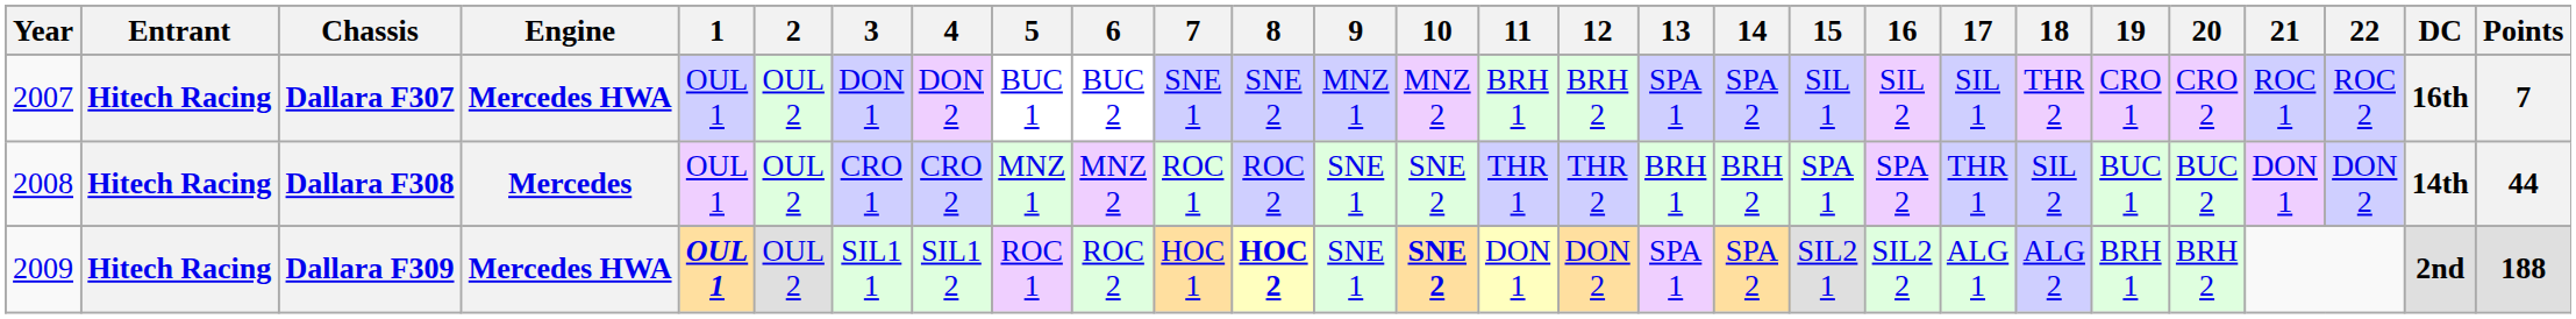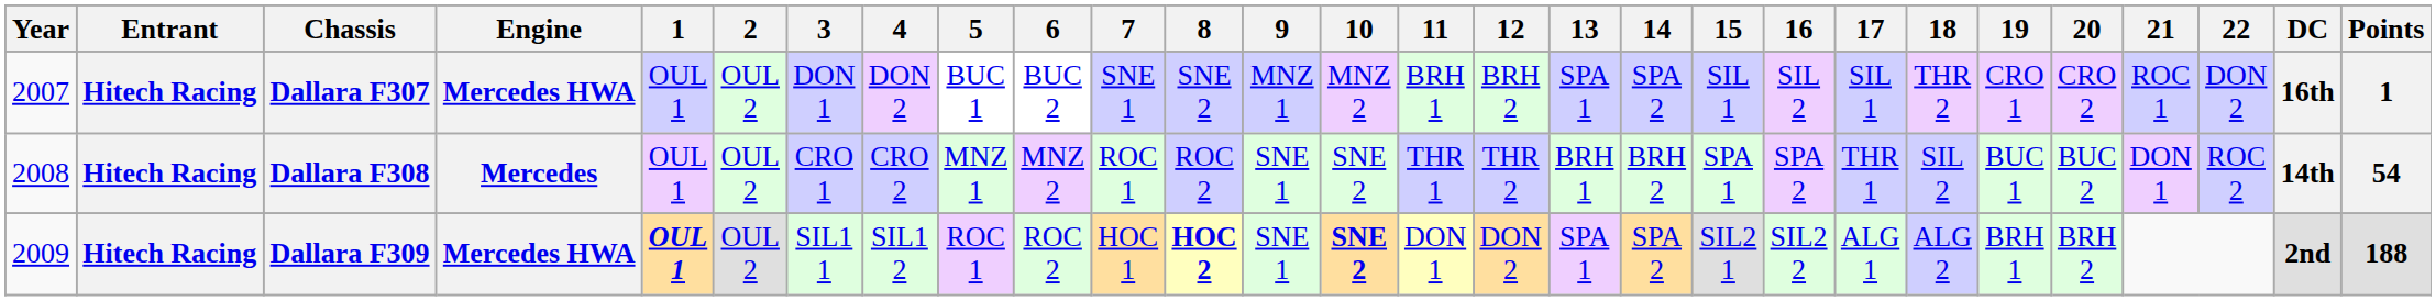 <table class="wikitable" style="text-align:center; font-size:85%">
 <tr>
 <th>Year</th>
 <th>Entrant</th>
 <th>Chassis</th>
 <th>Engine</th>
 <th>1</th>
 <th>2</th>
 <th>3</th>
 <th>4</th>
 <th>5</th>
 <th>6</th>
 <th>7</th>
 <th>8</th>
 <th>9</th>
 <th>10</th>
 <th>11</th>
 <th>12</th>
 <th>13</th>
 <th>14</th>
 <th>15</th>
 <th>16</th>
 <th>17</th>
 <th>18</th>
 <th>19</th>
 <th>20</th>
 <th>21</th>
 <th>22</th>
 <th>DC</th>
 <th>Points</th>
 </tr>
 <tr>
 <td><a href='#'>2007</a></td>
 <th nowrap><a href='#'>Hitech Racing</a></th>
 <th nowrap><a href='#'>Dallara F307</a></th>
 <th nowrap><a href='#'>Mercedes HWA</a></th>
 <td style=background:#CFCFFF><a href='#'>OUL<br>1</a><br></td>
 <td style=background:#DFFFDF><a href='#'>OUL<br>2</a><br></td>
 <td style=background:#CFCFFF><a href='#'>DON<br>1</a><br></td>
 <td style=background:#EFCFFF><a href='#'>DON<br>2</a><br></td>
 <td style=background:#FFFFFF><a href='#'>BUC<br>1</a><br></td>
 <td style=background:#FFFFFF><a href='#'>BUC<br>2</a><br></td>
 <td style=background:#CFCFFF><a href='#'>SNE<br>1</a><br></td>
 <td style=background:#CFCFFF><a href='#'>SNE<br>2</a><br></td>
 <td style=background:#CFCFFF><a href='#'>MNZ<br>1</a><br></td>
 <td style=background:#EFCFFF><a href='#'>MNZ<br>2</a><br></td>
 <td style=background:#DFFFDF><a href='#'>BRH<br>1</a><br></td>
 <td style=background:#DFFFDF><a href='#'>BRH<br>2</a><br></td>
 <td style=background:#CFCFFF><a href='#'>SPA<br>1</a><br></td>
 <td style=background:#CFCFFF><a href='#'>SPA<br>2</a><br></td>
 <td style=background:#CFCFFF><a href='#'>SIL<br>1</a><br></td>
 <td style=background:#EFCFFF><a href='#'>SIL<br>2</a><br></td>
 <td style=background:#CFCFFF><a href='#'>SIL<br>1</a><br></td>
 <td style=background:#EFCFFF><a href='#'>THR<br>2</a><br></td>
 <td style=background:#EFCFFF><a href='#'>CRO<br>1</a><br></td>
 <td style=background:#EFCFFF><a href='#'>CRO<br>2</a><br></td>
 <td style=background:#CFCFFF><a href='#'>ROC<br>1</a><br></td>
-<td style=background:#CFCFFF><a href='#'>ROC<br>2</a><br></td>
+<td style=background:#CFCFFF><a href='#'>DON<br>2</a><br></td>
 <th>16th</th>
-<th>7</th>
+<th>1</th>
 </tr>
 <tr>
 <td><a href='#'>2008</a></td>
 <th nowrap><a href='#'>Hitech Racing</a></th>
 <th nowrap><a href='#'>Dallara F308</a></th>
 <th nowrap><a href='#'>Mercedes</a></th>
 <td style=background:#EFCFFF><a href='#'>OUL<br>1</a><br></td>
 <td style=background:#DFFFDF><a href='#'>OUL<br>2</a><br></td>
 <td style=background:#CFCFFF><a href='#'>CRO<br>1</a><br></td>
 <td style=background:#CFCFFF><a href='#'>CRO<br>2</a><br></td>
 <td style=background:#DFFFDF><a href='#'>MNZ<br>1</a><br></td>
 <td style=background:#EFCFFF><a href='#'>MNZ<br>2</a><br></td>
 <td style=background:#DFFFDF><a href='#'>ROC<br>1</a><br></td>
 <td style=background:#CFCFFF><a href='#'>ROC<br>2</a><br></td>
 <td style=background:#DFFFDF><a href='#'>SNE<br>1</a><br></td>
 <td style=background:#DFFFDF><a href='#'>SNE<br>2</a><br></td>
 <td style=background:#CFCFFF><a href='#'>THR<br>1</a><br></td>
 <td style=background:#CFCFFF><a href='#'>THR<br>2</a><br></td>
 <td style=background:#DFFFDF><a href='#'>BRH<br>1</a><br></td>
 <td style=background:#DFFFDF><a href='#'>BRH<br>2</a><br></td>
 <td style=background:#DFFFDF><a href='#'>SPA<br>1</a><br></td>
 <td style=background:#EFCFFF><a href='#'>SPA<br>2</a><br></td>
 <td style=background:#CFCFFF><a href='#'>THR<br>1</a><br></td>
 <td style=background:#CFCFFF><a href='#'>SIL<br>2</a><br></td>
 <td style=background:#DFFFDF><a href='#'>BUC<br>1</a><br></td>
 <td style=background:#DFFFDF><a href='#'>BUC<br>2</a><br></td>
 <td style=background:#EFCFFF><a href='#'>DON<br>1</a><br></td>
-<td style=background:#CFCFFF><a href='#'>DON<br>2</a><br></td>
+<td style=background:#CFCFFF><a href='#'>ROC<br>2</a><br></td>
 <th>14th</th>
-<th>44</th>
+<th>54</th>
 </tr>
 <tr>
 <td><a href='#'>2009</a></td>
 <th nowrap><a href='#'>Hitech Racing</a></th>
 <th nowrap><a href='#'>Dallara F309</a></th>
 <th nowrap><a href='#'>Mercedes HWA</a></th>
 <td style=background:#FFDF9F><strong><em><a href='#'>OUL<br>1</a><br></em></strong></td>
 <td style=background:#DFDFDF><a href='#'>OUL<br>2</a><br></td>
 <td style=background:#DFFFDF><a href='#'>SIL1<br>1</a><br></td>
 <td style=background:#DFFFDF><a href='#'>SIL1<br>2</a><br></td>
 <td style=background:#EFCFFF><a href='#'>ROC<br>1</a><br></td>
 <td style=background:#DFFFDF><a href='#'>ROC<br>2</a><br></td>
 <td style=background:#FFDF9F><a href='#'>HOC<br>1</a><br></td>
 <td style=background:#FFFFBF><strong><a href='#'>HOC<br>2</a><br></strong></td>
 <td style=background:#DFFFDF><a href='#'>SNE<br>1</a><br></td>
 <td style=background:#FFDF9F><strong><a href='#'>SNE<br>2</a><br></strong></td>
 <td style=background:#FFFFBF><a href='#'>DON<br>1</a><br></td>
 <td style=background:#FFDF9F><a href='#'>DON<br>2</a><br></td>
 <td style=background:#EFCFFF><a href='#'>SPA<br>1</a><br></td>
 <td style=background:#FFDF9F><a href='#'>SPA<br>2</a><br></td>
 <td style=background:#DFDFDF><a href='#'>SIL2<br>1</a><br></td>
 <td style=background:#DFFFDF><a href='#'>SIL2<br>2</a><br></td>
 <td style=background:#DFFFDF><a href='#'>ALG<br>1</a><br></td>
 <td style=background:#CFCFFF><a href='#'>ALG<br>2</a><br></td>
 <td style=background:#DFFFDF><a href='#'>BRH<br>1</a><br></td>
 <td style=background:#DFFFDF><a href='#'>BRH<br>2</a><br></td>
 <td colspan=2></td>
 <th style=background:#DFDFDF><strong>2nd</strong></th>
 <th style=background:#DFDFDF>188</th>
 </tr>
 </table>
